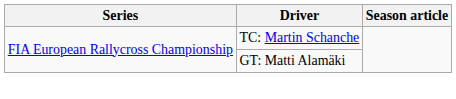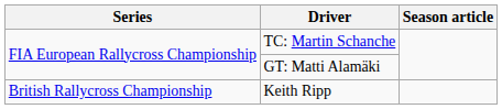 <table class="wikitable" style="font-size: 87%;">
 <tr>
 <th>Series</th>
 <th>Driver</th>
 <th>Season article</th>
 </tr>
 <tr>
 <td rowspan=2><a href='#'>FIA European Rallycross Championship</a></td>
 <td>TC:  <a href='#'>Martin Schanche</a></td>
 <td rowspan=2></td>
 </tr>
 <tr>
 <td>GT:  Matti Alamäki</td>
 </tr>
 <tr>
+<td><a href='#'>British Rallycross Championship</a></td>
+<td> Keith Ripp</td>
+<td></td>
+</tr>
+<tr>
 </tr>
 </table>
